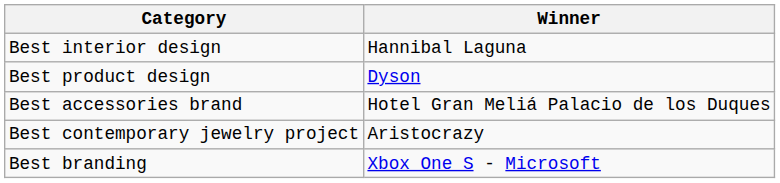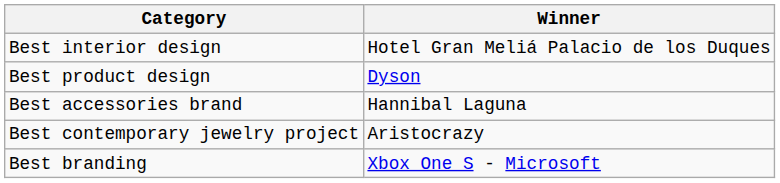 <table class="wikitable">
 <tr>
 <th>Category</th>
 <th>Winner</th>
 </tr>
 <tr>
 <td>Best interior design</td>
-<td>Hannibal Laguna</td>
+<td>Hotel Gran Meliá Palacio de los Duques</td>
 </tr>
 <tr>
 <td>Best product design</td>
 <td><a href='#'>Dyson</a></td>
 </tr>
 <tr>
 <td>Best accessories brand</td>
-<td>Hotel Gran Meliá Palacio de los Duques</td>
+<td>Hannibal Laguna</td>
 </tr>
 <tr>
 <td>Best contemporary jewelry project</td>
 <td>Aristocrazy</td>
 </tr>
 <tr>
 <td>Best branding</td>
 <td><a href='#'>Xbox One S</a> - <a href='#'>Microsoft</a></td>
 </tr>
 </table>
